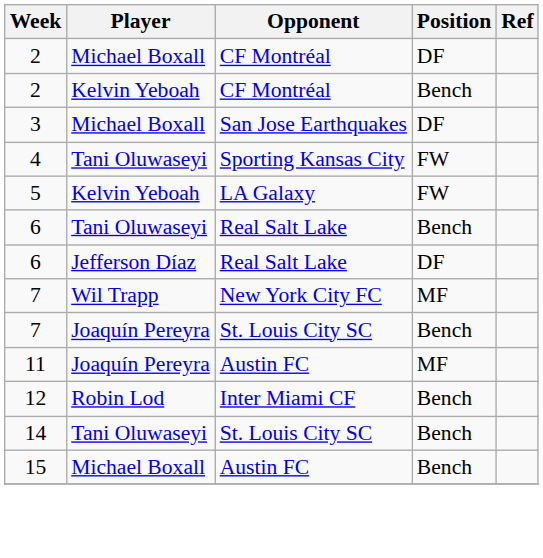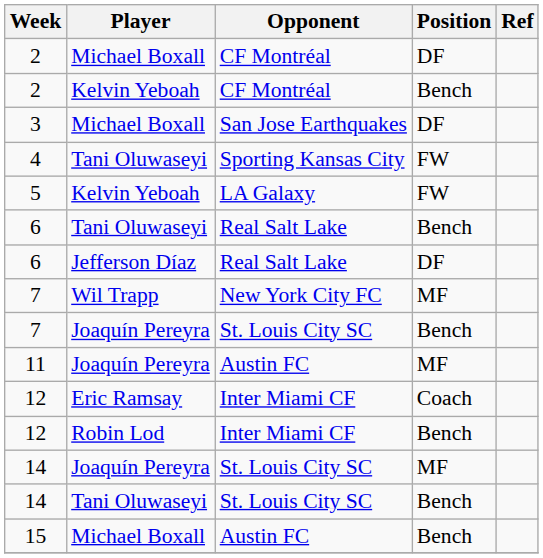 <table class=wikitable>
 <tr>
 <th>Week</th>
 <th>Player</th>
 <th>Opponent</th>
 <th>Position</th>
 <th>Ref</th>
 </tr>
 <tr>
 <td align=center>2</td>
 <td> <a href='#'>Michael Boxall</a></td>
 <td><a href='#'>CF Montréal</a></td>
 <td>DF</td>
 <td></td>
 </tr>
 <tr>
 <td align=center>2</td>
 <td> <a href='#'>Kelvin Yeboah</a></td>
 <td><a href='#'>CF Montréal</a></td>
 <td>Bench</td>
 <td></td>
 </tr>
 <tr>
 <td align=center>3</td>
 <td> <a href='#'>Michael Boxall</a></td>
 <td><a href='#'>San Jose Earthquakes</a></td>
 <td>DF</td>
 <td></td>
 </tr>
 <tr>
 <td align=center>4</td>
 <td> <a href='#'>Tani Oluwaseyi</a></td>
 <td><a href='#'>Sporting Kansas City</a></td>
 <td>FW</td>
 <td></td>
 </tr>
 <tr>
 <td align=center>5</td>
 <td> <a href='#'>Kelvin Yeboah</a></td>
 <td><a href='#'>LA Galaxy</a></td>
 <td>FW</td>
 <td></td>
 </tr>
 <tr>
 <td align=center>6</td>
 <td> <a href='#'>Tani Oluwaseyi</a></td>
 <td><a href='#'>Real Salt Lake</a></td>
 <td>Bench</td>
 <td></td>
 </tr>
 <tr>
 <td align=center>6</td>
 <td> <a href='#'>Jefferson Díaz</a></td>
 <td><a href='#'>Real Salt Lake</a></td>
 <td>DF</td>
 <td></td>
 </tr>
 <tr>
 <td align=center>7</td>
 <td> <a href='#'>Wil Trapp</a></td>
 <td><a href='#'>New York City FC</a></td>
 <td>MF</td>
 <td></td>
 </tr>
 <tr>
 <td align=center>7</td>
 <td> <a href='#'>Joaquín Pereyra</a></td>
 <td><a href='#'>St. Louis City SC</a></td>
 <td>Bench</td>
 <td></td>
 </tr>
 <tr>
 <td align=center>11</td>
 <td> <a href='#'>Joaquín Pereyra</a></td>
 <td><a href='#'>Austin FC</a></td>
 <td>MF</td>
 <td></td>
 </tr>
 <tr>
 <td align=center>12</td>
+<td> <a href='#'>Eric Ramsay</a></td>
+<td><a href='#'>Inter Miami CF</a></td>
+<td>Coach</td>
+<td></td>
+</tr>
+<tr>
+<td align=center>12</td>
 <td> <a href='#'>Robin Lod</a></td>
 <td><a href='#'>Inter Miami CF</a></td>
 <td>Bench</td>
+<td></td>
+</tr>
+<tr>
+<td align=center>14</td>
+<td> <a href='#'>Joaquín Pereyra</a></td>
+<td><a href='#'>St. Louis City SC</a></td>
+<td>MF</td>
 <td></td>
 </tr>
 <tr>
 <td align=center>14</td>
 <td> <a href='#'>Tani Oluwaseyi</a></td>
 <td><a href='#'>St. Louis City SC</a></td>
 <td>Bench</td>
 <td></td>
 </tr>
 <tr>
 <td align=center>15</td>
 <td> <a href='#'>Michael Boxall</a></td>
 <td><a href='#'>Austin FC</a></td>
 <td>Bench</td>
 <td></td>
 </tr>
 <tr>
 </tr>
 </table>
